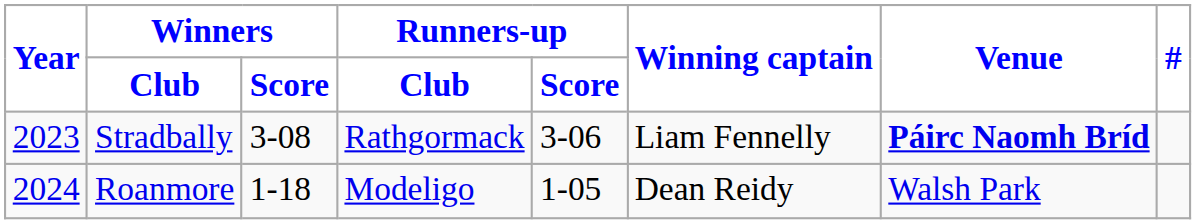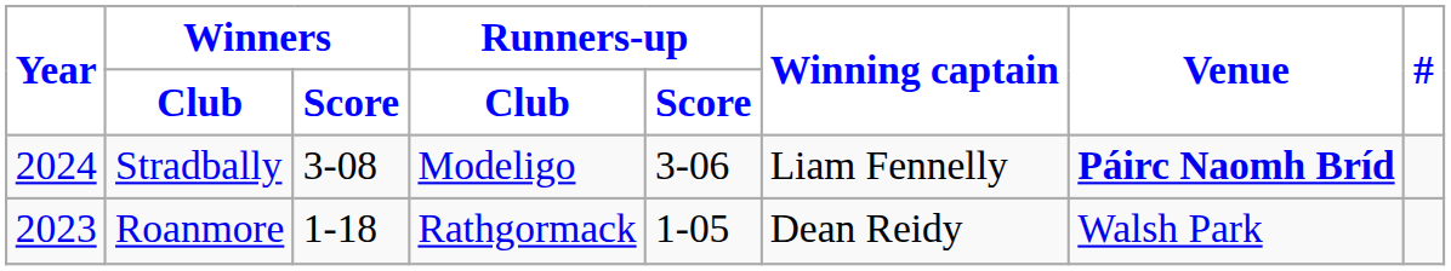 <table class="wikitable sortable" style="text-align:left;">
 <tr>
 <th rowspan="2" style="background:white;color:blue" scope="col" !>Year</th>
 <th colspan="2" style="background:white;color:blue" scope="col" !>Winners</th>
 <th colspan="2" style="background:white;color:blue" class="unsortable" scope="col" !>Runners-up</th>
 <th rowspan="2" style="background:white;color:blue" scope="col" !>Winning captain</th>
 <th rowspan="2" style="background:white;color:blue" scope="col" !>Venue</th>
 <th rowspan="2" style="background:white;color:blue" scope="col" !>#</th>
 </tr>
 <tr>
 <th style="background:white;color:blue" scope="col" !>Club</th>
 <th style="background:white;color:blue" scope="col" !>Score</th>
 <th style="background:white;color:blue" class="unsortable" scope="col" !>Club</th>
 <th style="background:white;color:blue" class="unsortable" scope="col" !>Score</th>
 </tr>
 <tr>
-<td><a href='#'>2023</a></td>
+<td><a href='#'>2024</a></td>
 <td><a href='#'>Stradbally</a></td>
 <td>3-08</td>
-<td><a href='#'>Rathgormack</a></td>
+<td><a href='#'>Modeligo</a></td>
 <td>3-06</td>
 <td>Liam Fennelly</td>
 <td><strong><a href='#'>Páirc Naomh Bríd</a></strong></td>
 <td></td>
 </tr>
 <tr>
-<td><a href='#'>2024</a></td>
+<td><a href='#'>2023</a></td>
 <td><a href='#'>Roanmore</a></td>
 <td>1-18</td>
-<td><a href='#'>Modeligo</a></td>
+<td><a href='#'>Rathgormack</a></td>
 <td>1-05</td>
 <td>Dean Reidy</td>
 <td><a href='#'>Walsh Park</a></td>
 <td></td>
 </tr>
 </table>
